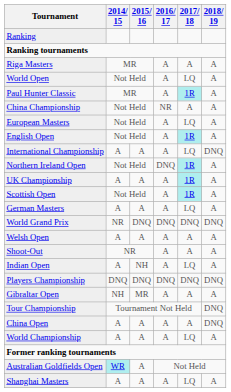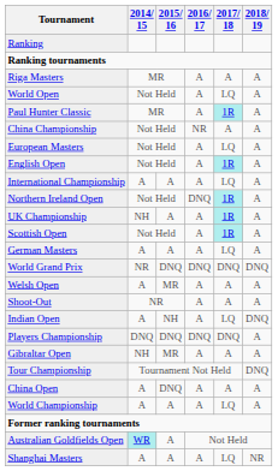 <table class="wikitable" style="font-size:85%;">
 <tr>
 <th>Tournament</th>
 <th><a href='#'>2014/<br>15</a></th>
 <th><a href='#'>2015/<br>16</a></th>
 <th><a href='#'>2016/<br>17</a></th>
 <th><a href='#'>2017/<br>18</a></th>
 <th><a href='#'>2018/<br>19</a></th>
 </tr>
 <tr>
 <td style="background:#EFEFEF;"><a href='#'>Ranking</a></td>
 <td align="center"></td>
 <td align="center"></td>
 <td align="center"></td>
 <td align="center"></td>
 <td align="center"></td>
 </tr>
 <tr>
 <td colspan="20"><strong>Ranking tournaments</strong></td>
 </tr>
 <tr>
 <td style="background:#EFEFEF;"><a href='#'>Riga Masters</a></td>
 <td colspan="2" style="text-align:center; color:#555555;">MR</td>
 <td align="center" style="color:#555555;">A</td>
 <td align="center" style="color:#555555;">A</td>
 <td align="center" style="color:#555555;">A</td>
 </tr>
 <tr>
 <td style="background:#EFEFEF;"><a href='#'>World Open</a></td>
 <td colspan="2" align="center" style="color:#555555;">Not Held</td>
 <td align="center" style="color:#555555;">A</td>
 <td align="center" style="color:#555555;">LQ</td>
 <td align="center" style="color:#555555;">A</td>
 </tr>
 <tr>
 <td style="background:#EFEFEF;"><a href='#'>Paul Hunter Classic</a></td>
 <td colspan="2" style="text-align:center;color:#555555;">MR</td>
 <td align="center" style="color:#555555;">A</td>
 <td align="center" style="background:#afeeee;"><a href='#'>1R</a></td>
 <td align="center" style="color:#555555;">A</td>
 </tr>
 <tr>
 <td style="background:#EFEFEF;"><a href='#'>China Championship</a></td>
 <td colspan="2" style="text-align:center; color:#555555;">Not Held</td>
 <td align="center" style="color:#555555;">NR</td>
 <td align="center" style="color:#555555;">A</td>
 <td align="center" style="color:#555555;">A</td>
 </tr>
 <tr>
 <td style="background:#EFEFEF;"><a href='#'>European Masters</a></td>
 <td colspan="2" align="center" style="color:#555555;">Not Held</td>
 <td align="center" style="color:#555555;">A</td>
 <td align="center" style="color:#555555;">LQ</td>
 <td align="center" style="color:#555555;">A</td>
 </tr>
 <tr>
 <td style="background:#EFEFEF;"><a href='#'>English Open</a></td>
 <td colspan="2" align="center" style="color:#555555;">Not Held</td>
 <td align="center" style="color:#555555;">A</td>
 <td align="center" style="background:#afeeee;"><a href='#'>1R</a></td>
 <td align="center" style="color:#555555;">A</td>
 </tr>
 <tr>
 <td style="background:#EFEFEF;"><a href='#'>International Championship</a></td>
 <td align="center" style="color:#555555;">A</td>
 <td align="center" style="color:#555555;">A</td>
 <td align="center" style="color:#555555;">A</td>
 <td align="center" style="color:#555555;">LQ</td>
-<td align="center" style="color:#555555;">DNQ</td>
+<td align="center" style="color:#555555;">A</td>
 </tr>
 <tr>
 <td style="background:#EFEFEF;"><a href='#'>Northern Ireland Open</a></td>
 <td colspan="2" align="center" style="color:#555555;">Not Held</td>
 <td align="center" style="color:#555555;">DNQ</td>
 <td align="center" style="background:#afeeee;"><a href='#'>1R</a></td>
 <td align="center" style="color:#555555;">A</td>
 </tr>
 <tr>
 <td style="background:#EFEFEF;"><a href='#'>UK Championship</a></td>
-<td align="center" style="color:#555555;">A</td>
+<td style="text-align:center; color:#555555;">NH</td>
 <td align="center" style="color:#555555;">A</td>
 <td align="center" style="color:#555555;">A</td>
 <td style="text-align:center; background:#afeeee;"><a href='#'>1R</a></td>
 <td align="center" style="color:#555555;">A</td>
 </tr>
 <tr>
 <td style="background:#EFEFEF;"><a href='#'>Scottish Open</a></td>
 <td colspan="2" align="center" style="color:#555555;">Not Held</td>
 <td align="center" style="color:#555555;">A</td>
 <td style="text-align:center; background:#afeeee;"><a href='#'>1R</a></td>
 <td align="center" style="color:#555555;">A</td>
 </tr>
 <tr>
 <td style="background:#EFEFEF;"><a href='#'>German Masters</a></td>
 <td align="center" style="color:#555555;">A</td>
 <td align="center" style="color:#555555;">A</td>
 <td align="center" style="color:#555555;">A</td>
 <td align="center" style="color:#555555;">LQ</td>
 <td align="center" style="color:#555555;">A</td>
 </tr>
 <tr>
 <td style="background:#EFEFEF;"><a href='#'>World Grand Prix</a></td>
 <td align="center" style="color:#555555;">NR</td>
 <td align="center" style="color:#555555;">DNQ</td>
 <td align="center" style="color:#555555;">DNQ</td>
 <td align="center" style="color:#555555;">DNQ</td>
 <td align="center" style="color:#555555;">DNQ</td>
 </tr>
 <tr>
 <td style="background:#EFEFEF;"><a href='#'>Welsh Open</a></td>
 <td align="center" style="color:#555555;">A</td>
-<td align="center" style="color:#555555;">A</td>
+<td style="text-align:center; color:#555555;">MR</td>
 <td align="center" style="color:#555555;">A</td>
 <td align="center" style="color:#555555;">A</td>
 <td align="center" style="color:#555555;">A</td>
 </tr>
 <tr>
 <td style="background:#EFEFEF;"><a href='#'>Shoot-Out</a></td>
 <td colspan="2" style="text-align:center; color:#555555;">NR</td>
 <td align="center" style="color:#555555;">A</td>
 <td align="center" style="color:#555555;">A</td>
 <td align="center" style="color:#555555;">A</td>
 </tr>
 <tr>
 <td style="background:#EFEFEF;"><a href='#'>Indian Open</a></td>
 <td align="center" style="color:#555555;">A</td>
 <td align="center" style="color:#555555;">NH</td>
 <td align="center" style="color:#555555;">A</td>
 <td align="center" style="color:#555555;">LQ</td>
-<td align="center" style="color:#555555;">A</td>
+<td align="center" style="color:#555555;">DNQ</td>
 </tr>
 <tr>
 <td style="background:#EFEFEF;"><a href='#'>Players Championship</a></td>
 <td align="center" style="color:#555555;">DNQ</td>
 <td align="center" style="color:#555555;">DNQ</td>
 <td align="center" style="color:#555555;">DNQ</td>
 <td align="center" style="color:#555555;">DNQ</td>
-<td align="center" style="color:#555555;">DNQ</td>
+<td align="center" style="color:#555555;">A</td>
 </tr>
 <tr>
 <td style="background:#EFEFEF;"><a href='#'>Gibraltar Open</a></td>
 <td style="text-align:center; color:#555555;">NH</td>
 <td style="text-align:center; color:#555555;">MR</td>
 <td align="center" style="color:#555555;">A</td>
 <td align="center" style="color:#555555;">A</td>
 <td align="center" style="color:#555555;">A</td>
 </tr>
 <tr>
 <td style="background:#EFEFEF;"><a href='#'>Tour Championship</a></td>
 <td colspan="4" style="text-align:center; color:#555555;">Tournament Not Held</td>
 <td align="center" style="color:#555555;">DNQ</td>
 </tr>
 <tr>
 <td style="background:#EFEFEF;"><a href='#'>China Open</a></td>
 <td align="center" style="color:#555555;">A</td>
+<td align="center" style="color:#555555;">DNQ</td>
 <td align="center" style="color:#555555;">A</td>
 <td align="center" style="color:#555555;">A</td>
 <td align="center" style="color:#555555;">A</td>
-<td align="center" style="color:#555555;">DNQ</td>
 </tr>
 <tr>
 <td style="background:#EFEFEF;"><a href='#'>World Championship</a></td>
 <td align="center" style="color:#555555;">A</td>
 <td align="center" style="color:#555555;">A</td>
 <td align="center" style="color:#555555;">A</td>
 <td align="center" style="color:#555555;">LQ</td>
 <td align="center" style="color:#555555;">A</td>
 </tr>
 <tr>
 <td colspan="20"><strong>Former ranking tournaments</strong></td>
 </tr>
 <tr>
 <td style="background:#EFEFEF;"><a href='#'>Australian Goldfields Open</a></td>
 <td align="center" style="background:#afeeee;"><a href='#'>WR</a></td>
 <td align="center" style="color:#555555;">A</td>
 <td colspan="10" style="text-align:center;color:#555555;">Not Held</td>
 </tr>
 <tr>
 <td style="background:#EFEFEF;"><a href='#'>Shanghai Masters</a></td>
 <td align="center" style="color:#555555;">A</td>
 <td align="center" style="color:#555555;">A</td>
 <td align="center" style="color:#555555;">A</td>
 <td align="center" style="color:#555555;">LQ</td>
-<td align="center" style="color:#555555;">A</td>
+<td align="center" style="color:#555555;">NR</td>
 </tr>
 </table>
